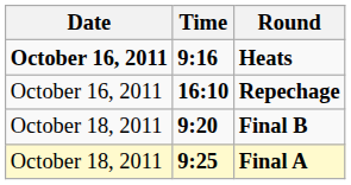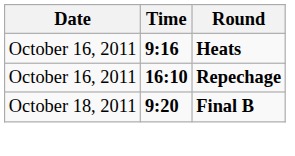 <table class="wikitable">
 <tr>
 <th>Date</th>
 <th>Time</th>
 <th>Round</th>
 </tr>
 <tr>
-<td><strong>October 16, 2011</strong></td>
+<td>October 16, 2011</td>
 <td><strong>9:16</strong></td>
 <td><strong>Heats</strong></td>
 </tr>
 <tr>
 <td>October 16, 2011</td>
 <td><strong>16:10</strong></td>
 <td><strong>Repechage</strong></td>
 </tr>
 <tr>
 <td>October 18, 2011</td>
 <td><strong>9:20</strong></td>
 <td><strong>Final B</strong></td>
 </tr>
-<tr style=background:lemonchiffon>
-<td>October 18, 2011</td>
-<td><strong>9:25</strong></td>
-<td><strong>Final A</strong></td>
-</tr>
 </table>
